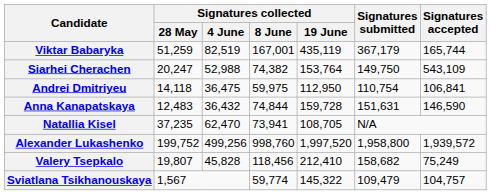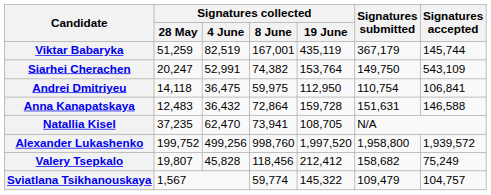 <table class="wikitable" style="text-align:left">
 <tr>
 <th scope="col" rowspan="2">Candidate</th>
 <th scope="col" colspan="4">Signatures collected</th>
 <th scope="col" rowspan="2">Signatures<br>submitted</th>
 <th scope="col" rowspan="2">Signatures<br>accepted</th>
 </tr>
 <tr>
 <th scope="col">28 May</th>
 <th scope="col">4 June</th>
 <th scope="col">8 June</th>
 <th scope="col">19 June</th>
 </tr>
 <tr>
 <th scope="row"><a href='#'>Viktar Babaryka</a></th>
 <td>51,259</td>
 <td>82,519</td>
 <td>167,001</td>
 <td>435,119</td>
 <td>367,179</td>
-<td>165,744</td>
+<td>145,744</td>
 </tr>
 <tr>
 <th scope="row"><a href='#'>Siarhei Cherachen</a></th>
 <td>20,247</td>
-<td>52,988</td>
+<td>52,991</td>
 <td>74,382</td>
 <td>153,764</td>
 <td>149,750</td>
 <td>543,109</td>
 </tr>
 <tr>
 <th scope="row"><a href='#'>Andrei Dmitriyeu</a></th>
 <td>14,118</td>
 <td>36,475</td>
 <td>59,975</td>
 <td>112,950</td>
 <td>110,754</td>
 <td>106,841</td>
 </tr>
 <tr>
 <th scope="row"><a href='#'>Anna Kanapatskaya</a></th>
 <td>12,483</td>
 <td>36,432</td>
-<td>74,844</td>
+<td>72,864</td>
 <td>159,728</td>
 <td>151,631</td>
-<td>146,590</td>
+<td>146,588</td>
 </tr>
 <tr>
 <th scope="row"><a href='#'>Natallia Kisel</a></th>
 <td>37,235</td>
 <td>62,470</td>
 <td>73,941</td>
 <td>108,705</td>
 <td colspan="2">N/A</td>
 </tr>
 <tr>
 <th scope="row"><a href='#'>Alexander Lukashenko</a></th>
 <td>199,752</td>
 <td>499,256</td>
 <td>998,760</td>
 <td>1,997,520</td>
 <td>1,958,800</td>
 <td>1,939,572</td>
 </tr>
 <tr>
 <th scope="row"><a href='#'>Valery Tsepkalo</a></th>
 <td>19,807</td>
 <td>45,828</td>
 <td>118,456</td>
-<td>212,410</td>
+<td>212,412</td>
 <td>158,682</td>
 <td>75,249</td>
 </tr>
 <tr>
 <th scope="row"><a href='#'>Sviatlana Tsikhanouskaya</a></th>
 <td colspan="2">1,567</td>
 <td>59,774</td>
 <td>145,322</td>
 <td>109,479</td>
 <td>104,757</td>
 </tr>
 </table>
